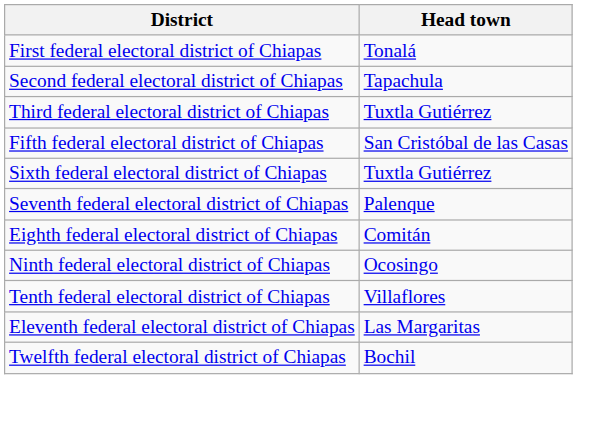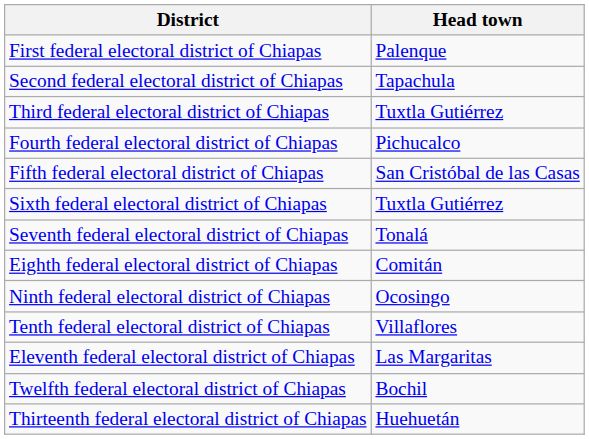 <table class="wikitable" border="1">
 <tr style="background:#efefef;">
 <th><strong>District</strong></th>
 <th><strong>Head town</strong></th>
 </tr>
 <tr>
 <td><a href='#'>First federal electoral district of Chiapas</a></td>
-<td><a href='#'>Tonalá</a></td>
+<td><a href='#'>Palenque</a></td>
 </tr>
 <tr>
 <td><a href='#'>Second federal electoral district of Chiapas</a></td>
 <td><a href='#'>Tapachula</a></td>
 </tr>
 <tr>
 <td><a href='#'>Third federal electoral district of Chiapas</a></td>
 <td><a href='#'>Tuxtla Gutiérrez</a></td>
+</tr>
+<tr>
+<td><a href='#'>Fourth federal electoral district of Chiapas</a></td>
+<td><a href='#'>Pichucalco</a></td>
 </tr>
 <tr>
 <td><a href='#'>Fifth federal electoral district of Chiapas</a></td>
 <td><a href='#'>San Cristóbal de las Casas</a></td>
 </tr>
 <tr>
 <td><a href='#'>Sixth federal electoral district of Chiapas</a></td>
 <td><a href='#'>Tuxtla Gutiérrez</a></td>
 </tr>
 <tr>
 <td><a href='#'>Seventh federal electoral district of Chiapas</a></td>
-<td><a href='#'>Palenque</a></td>
+<td><a href='#'>Tonalá</a></td>
 </tr>
 <tr>
 <td><a href='#'>Eighth federal electoral district of Chiapas</a></td>
 <td><a href='#'>Comitán</a></td>
 </tr>
 <tr>
 <td><a href='#'>Ninth federal electoral district of Chiapas</a></td>
 <td><a href='#'>Ocosingo</a></td>
 </tr>
 <tr>
 <td><a href='#'>Tenth federal electoral district of Chiapas</a></td>
 <td><a href='#'>Villaflores</a></td>
 </tr>
 <tr>
 <td><a href='#'>Eleventh federal electoral district of Chiapas</a></td>
 <td><a href='#'>Las Margaritas</a></td>
 </tr>
 <tr>
 <td><a href='#'>Twelfth federal electoral district of Chiapas</a></td>
 <td><a href='#'>Bochil</a></td>
 </tr>
+<tr>
+<td><a href='#'>Thirteenth federal electoral district of Chiapas</a></td>
+<td><a href='#'>Huehuetán</a></td>
+</tr>
 </table>
